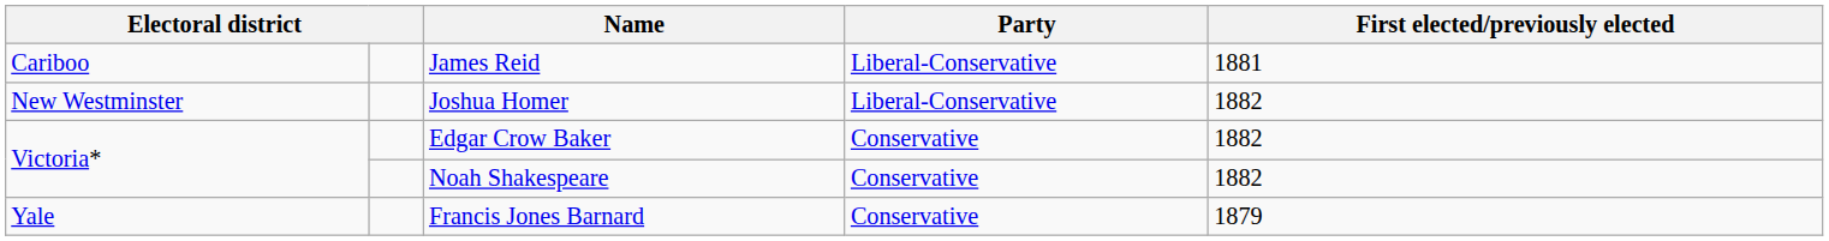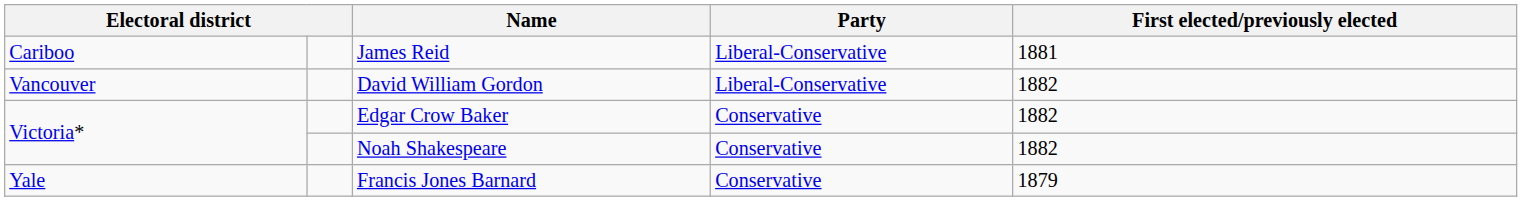 <table class="wikitable" width=95%>
 <tr>
 <th colspan=2 width=23%>Electoral district</th>
 <th>Name</th>
 <th width=20%>Party</th>
 <th>First elected/previously elected</th>
 </tr>
 <tr>
 <td width=20%><a href='#'>Cariboo</a></td>
 <td></td>
 <td><a href='#'>James Reid</a></td>
 <td><a href='#'>Liberal-Conservative</a></td>
 <td>1881</td>
 </tr>
 <tr>
-<td><a href='#'>New Westminster</a></td>
+<td><a href='#'>Vancouver</a></td>
 <td></td>
-<td><a href='#'>Joshua Homer</a></td>
+<td><a href='#'>David William Gordon</a></td>
 <td><a href='#'>Liberal-Conservative</a></td>
 <td>1882</td>
 </tr>
 <tr>
 <td rowspan=2><a href='#'>Victoria</a>*</td>
 <td></td>
 <td><a href='#'>Edgar Crow Baker</a></td>
 <td><a href='#'>Conservative</a></td>
 <td>1882</td>
 </tr>
 <tr>
 <td></td>
 <td><a href='#'>Noah Shakespeare</a></td>
 <td><a href='#'>Conservative</a></td>
 <td>1882</td>
 </tr>
 <tr>
 <td><a href='#'>Yale</a></td>
 <td></td>
 <td><a href='#'>Francis Jones Barnard</a></td>
 <td><a href='#'>Conservative</a></td>
 <td>1879</td>
 </tr>
 </table>
